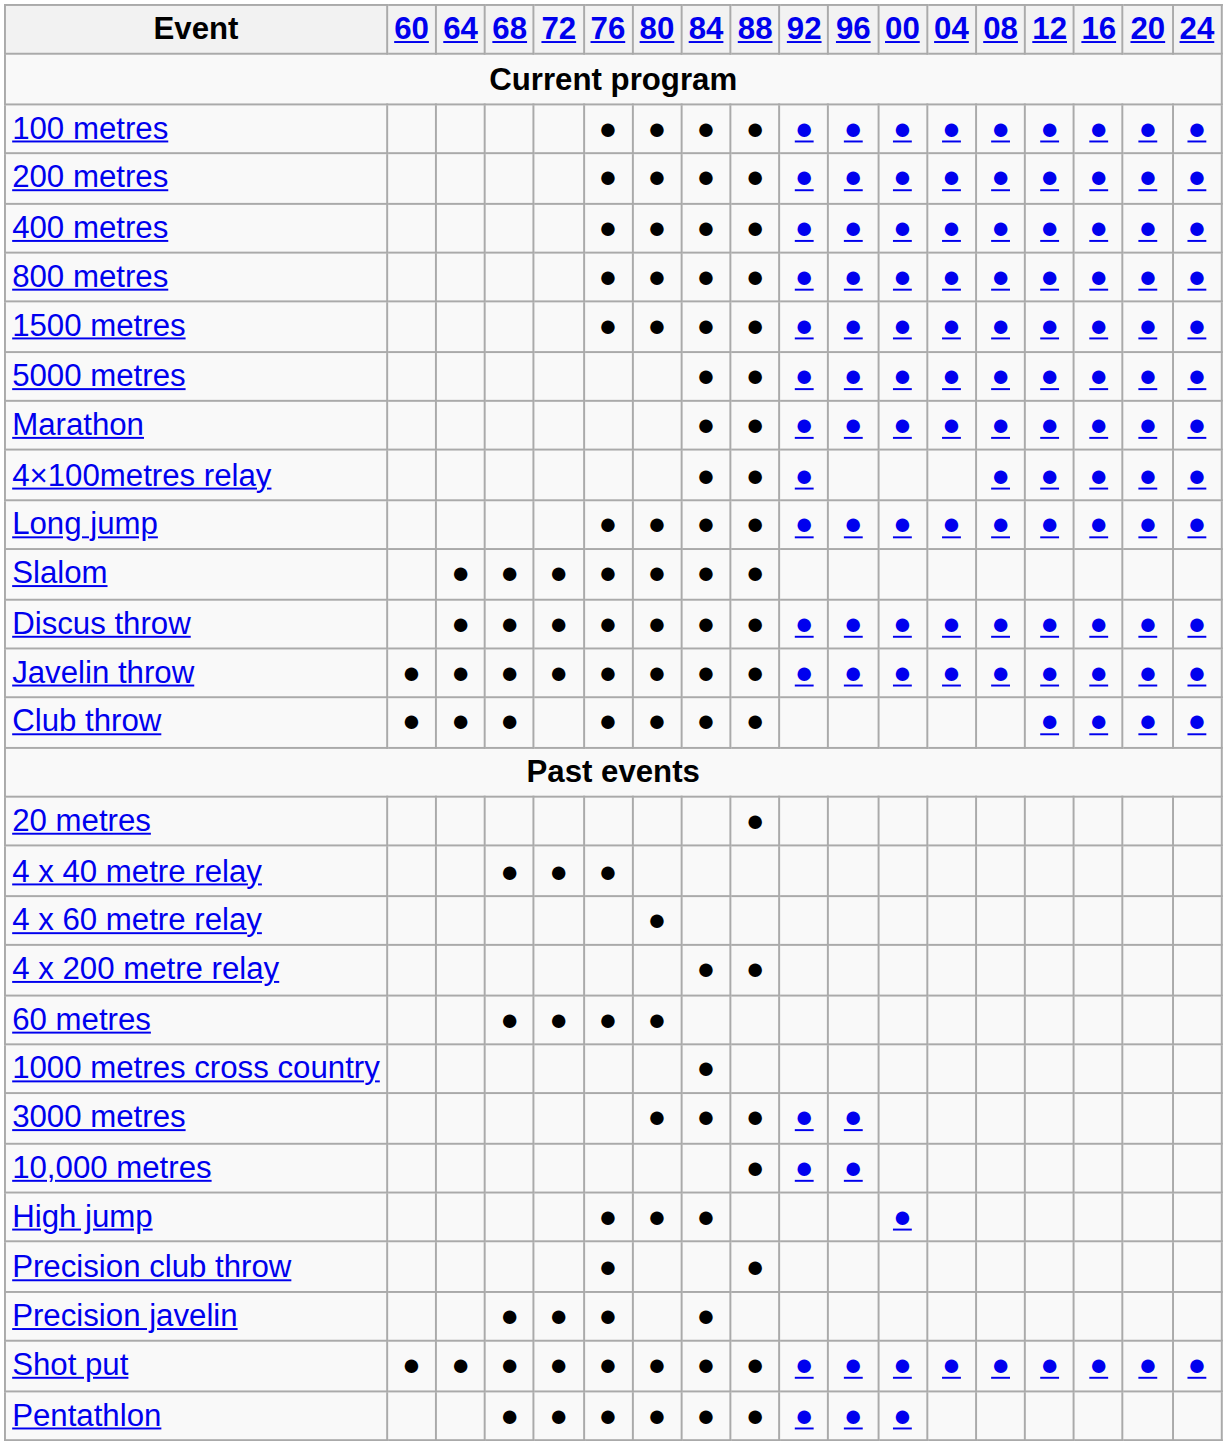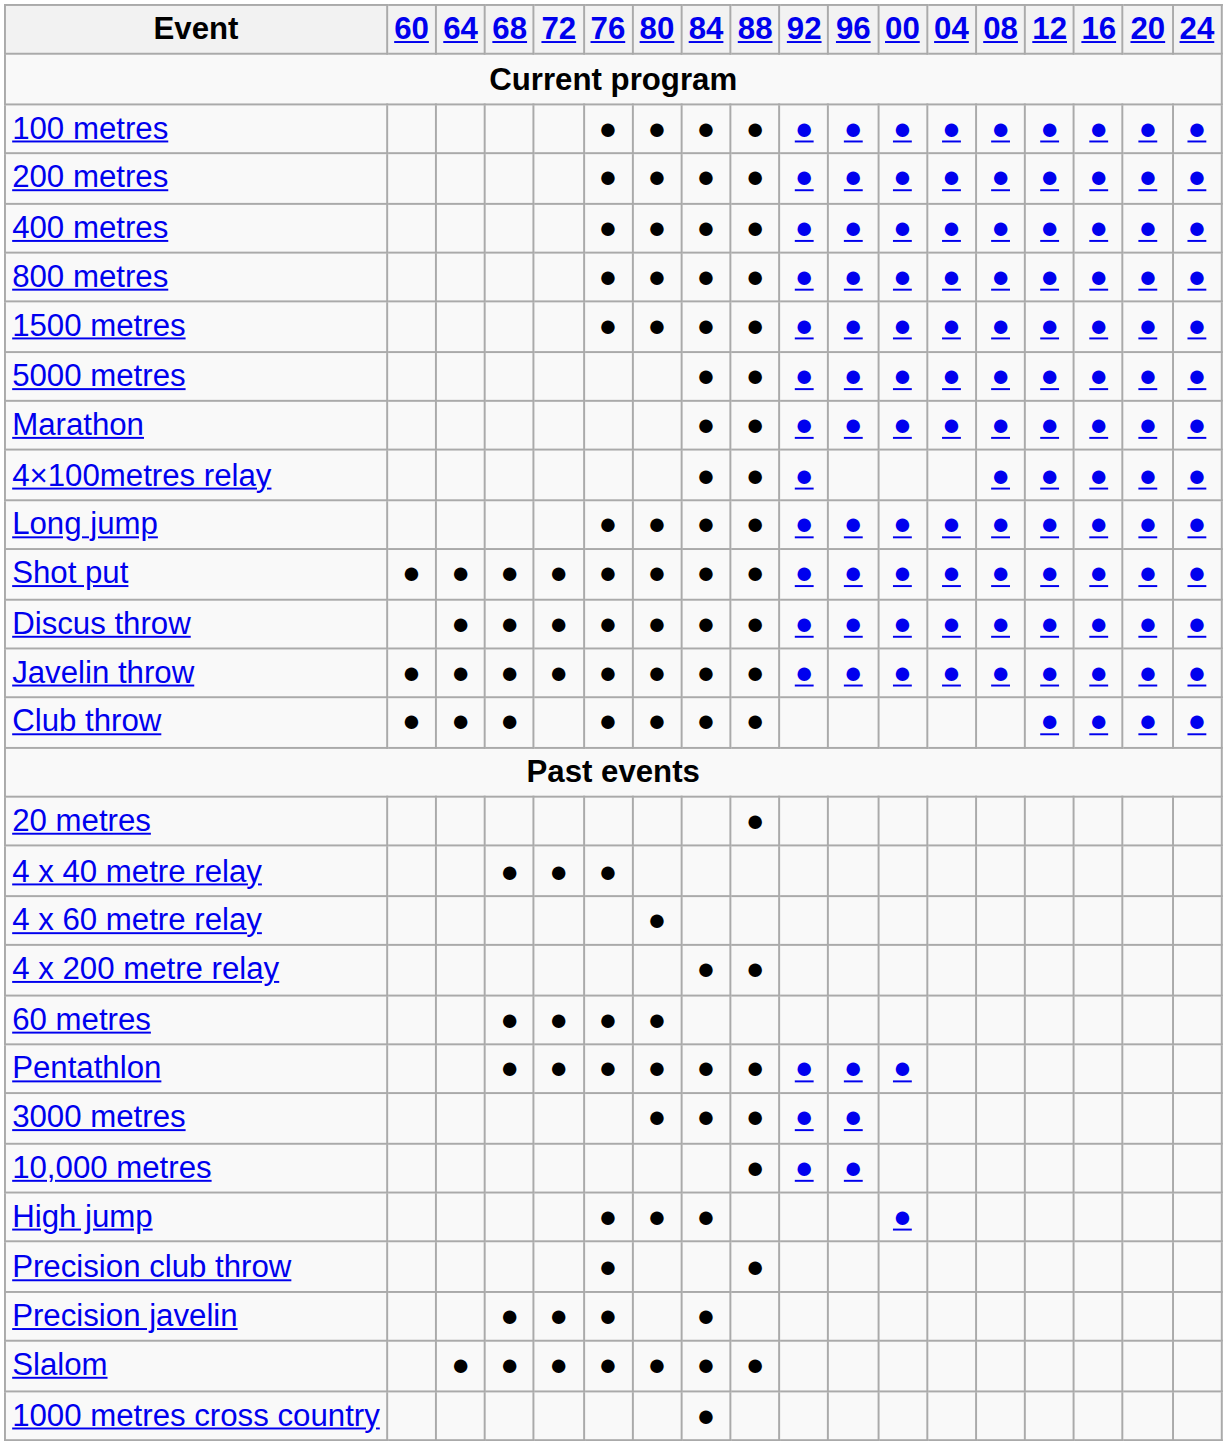 <table class="wikitable">
 <tr>
 <th>Event</th>
 <th><a href='#'>60</a></th>
 <th><a href='#'>64</a></th>
 <th><a href='#'>68</a></th>
 <th><a href='#'>72</a></th>
 <th><a href='#'>76</a></th>
 <th><a href='#'>80</a></th>
 <th><a href='#'>84</a></th>
 <th><a href='#'>88</a></th>
 <th><a href='#'>92</a></th>
 <th><a href='#'>96</a></th>
 <th><a href='#'>00</a></th>
 <th><a href='#'>04</a></th>
 <th><a href='#'>08</a></th>
 <th><a href='#'>12</a></th>
 <th><a href='#'>16</a></th>
 <th><a href='#'>20</a></th>
 <th><a href='#'>24</a></th>
 </tr>
 <tr align=center>
 <td colspan=18 align=center><strong>Current program</strong></td>
 </tr>
 <tr align=center>
 <td align=left><a href='#'>100 metres</a></td>
 <td></td>
 <td></td>
 <td></td>
 <td></td>
 <td>●</td>
 <td>●</td>
 <td>●</td>
 <td>●</td>
 <td><a href='#'>●</a></td>
 <td><a href='#'>●</a></td>
 <td><a href='#'>●</a></td>
 <td><a href='#'>●</a></td>
 <td><a href='#'>●</a></td>
 <td><a href='#'>●</a></td>
 <td><a href='#'>●</a></td>
 <td><a href='#'>●</a></td>
 <td><a href='#'>●</a></td>
 </tr>
 <tr align=center>
 <td align=left><a href='#'>200 metres</a></td>
 <td></td>
 <td></td>
 <td></td>
 <td></td>
 <td>●</td>
 <td>●</td>
 <td>●</td>
 <td>●</td>
 <td><a href='#'>●</a></td>
 <td><a href='#'>●</a></td>
 <td><a href='#'>●</a></td>
 <td><a href='#'>●</a></td>
 <td><a href='#'>●</a></td>
 <td><a href='#'>●</a></td>
 <td><a href='#'>●</a></td>
 <td><a href='#'>●</a></td>
 <td><a href='#'>●</a></td>
 </tr>
 <tr align=center>
 <td align=left><a href='#'>400 metres</a></td>
 <td></td>
 <td></td>
 <td></td>
 <td></td>
 <td>●</td>
 <td>●</td>
 <td>●</td>
 <td>●</td>
 <td><a href='#'>●</a></td>
 <td><a href='#'>●</a></td>
 <td><a href='#'>●</a></td>
 <td><a href='#'>●</a></td>
 <td><a href='#'>●</a></td>
 <td><a href='#'>●</a></td>
 <td><a href='#'>●</a></td>
 <td><a href='#'>●</a></td>
 <td><a href='#'>●</a></td>
 </tr>
 <tr align=center>
 <td align=left><a href='#'>800 metres</a></td>
 <td></td>
 <td></td>
 <td></td>
 <td></td>
 <td>●</td>
 <td>●</td>
 <td>●</td>
 <td>●</td>
 <td><a href='#'>●</a></td>
 <td><a href='#'>●</a></td>
 <td><a href='#'>●</a></td>
 <td><a href='#'>●</a></td>
 <td><a href='#'>●</a></td>
 <td><a href='#'>●</a></td>
 <td><a href='#'>●</a></td>
 <td><a href='#'>●</a></td>
 <td><a href='#'>●</a></td>
 </tr>
 <tr align=center>
 <td align=left><a href='#'>1500 metres</a></td>
 <td></td>
 <td></td>
 <td></td>
 <td></td>
 <td>●</td>
 <td>●</td>
 <td>●</td>
 <td>●</td>
 <td><a href='#'>●</a></td>
 <td><a href='#'>●</a></td>
 <td><a href='#'>●</a></td>
 <td><a href='#'>●</a></td>
 <td><a href='#'>●</a></td>
 <td><a href='#'>●</a></td>
 <td><a href='#'>●</a></td>
 <td><a href='#'>●</a></td>
 <td><a href='#'>●</a></td>
 </tr>
 <tr align=center>
 <td align=left><a href='#'>5000 metres</a></td>
 <td></td>
 <td></td>
 <td></td>
 <td></td>
 <td></td>
 <td></td>
 <td>●</td>
 <td>●</td>
 <td><a href='#'>●</a></td>
 <td><a href='#'>●</a></td>
 <td><a href='#'>●</a></td>
 <td><a href='#'>●</a></td>
 <td><a href='#'>●</a></td>
 <td><a href='#'>●</a></td>
 <td><a href='#'>●</a></td>
 <td><a href='#'>●</a></td>
 <td><a href='#'>●</a></td>
 </tr>
 <tr align=center>
 <td align=left><a href='#'>Marathon</a></td>
 <td></td>
 <td></td>
 <td></td>
 <td></td>
 <td></td>
 <td></td>
 <td>●</td>
 <td>●</td>
 <td><a href='#'>●</a></td>
 <td><a href='#'>●</a></td>
 <td><a href='#'>●</a></td>
 <td><a href='#'>●</a></td>
 <td><a href='#'>●</a></td>
 <td><a href='#'>●</a></td>
 <td><a href='#'>●</a></td>
 <td><a href='#'>●</a></td>
 <td><a href='#'>●</a></td>
 </tr>
 <tr align=center>
 <td align=left><a href='#'>4×100metres relay</a></td>
 <td></td>
 <td></td>
 <td></td>
 <td></td>
 <td></td>
 <td></td>
 <td>●</td>
 <td>●</td>
 <td><a href='#'>●</a></td>
 <td></td>
 <td></td>
 <td></td>
 <td><a href='#'>●</a></td>
 <td><a href='#'>●</a></td>
 <td><a href='#'>●</a></td>
 <td><a href='#'>●</a></td>
 <td><a href='#'>●</a></td>
 </tr>
 <tr align=center>
 <td align=left><a href='#'>Long jump</a></td>
 <td></td>
 <td></td>
 <td></td>
 <td></td>
 <td>●</td>
 <td>●</td>
 <td>●</td>
 <td>●</td>
 <td><a href='#'>●</a></td>
 <td><a href='#'>●</a></td>
 <td><a href='#'>●</a></td>
 <td><a href='#'>●</a></td>
 <td><a href='#'>●</a></td>
 <td><a href='#'>●</a></td>
 <td><a href='#'>●</a></td>
 <td><a href='#'>●</a></td>
 <td><a href='#'>●</a></td>
 </tr>
 <tr align=center>
-<td align=left><a href='#'>Slalom</a></td>
-<td></td>
+<td align=left><a href='#'>Shot put</a></td>
 <td>●</td>
 <td>●</td>
 <td>●</td>
 <td>●</td>
 <td>●</td>
 <td>●</td>
 <td>●</td>
-<td></td>
-<td></td>
-<td></td>
-<td></td>
-<td></td>
-<td></td>
-<td></td>
-<td></td>
-<td></td>
+<td>●</td>
+<td><a href='#'>●</a></td>
+<td><a href='#'>●</a></td>
+<td><a href='#'>●</a></td>
+<td><a href='#'>●</a></td>
+<td><a href='#'>●</a></td>
+<td><a href='#'>●</a></td>
+<td><a href='#'>●</a></td>
+<td><a href='#'>●</a></td>
+<td><a href='#'>●</a></td>
 </tr>
 <tr align=center>
 <td align=left><a href='#'>Discus throw</a></td>
 <td></td>
 <td>●</td>
 <td>●</td>
 <td>●</td>
 <td>●</td>
 <td>●</td>
 <td>●</td>
 <td>●</td>
 <td><a href='#'>●</a></td>
 <td><a href='#'>●</a></td>
 <td><a href='#'>●</a></td>
 <td><a href='#'>●</a></td>
 <td><a href='#'>●</a></td>
 <td><a href='#'>●</a></td>
 <td><a href='#'>●</a></td>
 <td><a href='#'>●</a></td>
 <td><a href='#'>●</a></td>
 </tr>
 <tr align=center>
 <td align=left><a href='#'>Javelin throw</a></td>
 <td>●</td>
 <td>●</td>
 <td>●</td>
 <td>●</td>
 <td>●</td>
 <td>●</td>
 <td>●</td>
 <td>●</td>
 <td><a href='#'>●</a></td>
 <td><a href='#'>●</a></td>
 <td><a href='#'>●</a></td>
 <td><a href='#'>●</a></td>
 <td><a href='#'>●</a></td>
 <td><a href='#'>●</a></td>
 <td><a href='#'>●</a></td>
 <td><a href='#'>●</a></td>
 <td><a href='#'>●</a></td>
 </tr>
 <tr align=center>
 <td align=left><a href='#'>Club throw</a></td>
 <td>●</td>
 <td>●</td>
 <td>●</td>
 <td></td>
 <td>●</td>
 <td>●</td>
 <td>●</td>
 <td>●</td>
 <td></td>
 <td></td>
 <td></td>
 <td></td>
 <td></td>
 <td><a href='#'>●</a></td>
 <td><a href='#'>●</a></td>
 <td><a href='#'>●</a></td>
 <td><a href='#'>●</a></td>
 </tr>
 <tr align=center>
 <td colspan=18 align=center><strong>Past events</strong></td>
 </tr>
 <tr align=center>
 <td align=left><a href='#'>20 metres</a></td>
 <td></td>
 <td></td>
 <td></td>
 <td></td>
 <td></td>
 <td></td>
 <td></td>
 <td>●</td>
 <td></td>
 <td></td>
 <td></td>
 <td></td>
 <td></td>
 <td></td>
 <td></td>
 <td></td>
 <td></td>
 </tr>
 <tr align=center>
 <td align=left><a href='#'>4 x 40 metre relay</a></td>
 <td></td>
 <td></td>
 <td>●</td>
 <td>●</td>
 <td>●</td>
 <td></td>
 <td></td>
 <td></td>
 <td></td>
 <td></td>
 <td></td>
 <td></td>
 <td></td>
 <td></td>
 <td></td>
 <td></td>
 <td></td>
 </tr>
 <tr align=center>
 <td align=left><a href='#'>4 x 60 metre relay</a></td>
 <td></td>
 <td></td>
 <td></td>
 <td></td>
 <td></td>
 <td>●</td>
 <td></td>
 <td></td>
 <td></td>
 <td></td>
 <td></td>
 <td></td>
 <td></td>
 <td></td>
 <td></td>
 <td></td>
 <td></td>
 </tr>
 <tr align=center>
 <td align=left><a href='#'>4 x 200 metre relay</a></td>
 <td></td>
 <td></td>
 <td></td>
 <td></td>
 <td></td>
 <td></td>
 <td>●</td>
 <td>●</td>
 <td></td>
 <td></td>
 <td></td>
 <td></td>
 <td></td>
 <td></td>
 <td></td>
 <td></td>
 <td></td>
 </tr>
 <tr align=center>
 <td align=left><a href='#'>60 metres</a></td>
 <td></td>
 <td></td>
 <td>●</td>
 <td>●</td>
 <td>●</td>
 <td>●</td>
 <td></td>
 <td></td>
 <td></td>
 <td></td>
 <td></td>
 <td></td>
 <td></td>
 <td></td>
 <td></td>
 <td></td>
 <td></td>
 </tr>
 <tr align=center>
-<td align=left><a href='#'>1000 metres cross country</a></td>
-<td></td>
-<td></td>
-<td></td>
-<td></td>
+<td align=left><a href='#'>Pentathlon</a></td>
 <td></td>
 <td></td>
 <td>●</td>
-<td></td>
-<td></td>
-<td></td>
-<td></td>
+<td>●</td>
+<td>●</td>
+<td>●</td>
+<td>●</td>
+<td>●</td>
+<td><a href='#'>●</a></td>
+<td><a href='#'>●</a></td>
+<td><a href='#'>●</a></td>
 <td></td>
 <td></td>
 <td></td>
 <td></td>
 <td></td>
 <td></td>
 </tr>
 <tr align=center>
 <td align=left><a href='#'>3000 metres</a></td>
 <td></td>
 <td></td>
 <td></td>
 <td></td>
 <td></td>
 <td>●</td>
 <td>●</td>
 <td>●</td>
 <td><a href='#'>●</a></td>
 <td><a href='#'>●</a></td>
 <td></td>
 <td></td>
 <td></td>
 <td></td>
 <td></td>
 <td></td>
 <td></td>
 </tr>
 <tr align=center>
 <td align=left><a href='#'>10,000 metres</a></td>
 <td></td>
 <td></td>
 <td></td>
 <td></td>
 <td></td>
 <td></td>
 <td></td>
 <td>●</td>
 <td><a href='#'>●</a></td>
 <td><a href='#'>●</a></td>
 <td></td>
 <td></td>
 <td></td>
 <td></td>
 <td></td>
 <td></td>
 <td></td>
 </tr>
 <tr align=center>
 <td align=left><a href='#'>High jump</a></td>
 <td></td>
 <td></td>
 <td></td>
 <td></td>
 <td>●</td>
 <td>●</td>
 <td>●</td>
 <td></td>
 <td></td>
 <td></td>
 <td><a href='#'>●</a></td>
 <td></td>
 <td></td>
 <td></td>
 <td></td>
 <td></td>
 <td></td>
 </tr>
 <tr align=center>
 <td align=left><a href='#'>Precision club throw</a></td>
 <td></td>
 <td></td>
 <td></td>
 <td></td>
 <td>●</td>
 <td></td>
 <td></td>
 <td>●</td>
 <td></td>
 <td></td>
 <td></td>
 <td></td>
 <td></td>
 <td></td>
 <td></td>
 <td></td>
 <td></td>
 </tr>
 <tr align=center>
 <td align=left><a href='#'>Precision javelin</a></td>
 <td></td>
 <td></td>
 <td>●</td>
 <td>●</td>
 <td>●</td>
 <td></td>
 <td>●</td>
 <td></td>
 <td></td>
 <td></td>
 <td></td>
 <td></td>
 <td></td>
 <td></td>
 <td></td>
 <td></td>
 <td></td>
 </tr>
 <tr align=center>
-<td align=left><a href='#'>Shot put</a></td>
+<td align=left><a href='#'>Slalom</a></td>
+<td></td>
 <td>●</td>
 <td>●</td>
 <td>●</td>
 <td>●</td>
 <td>●</td>
 <td>●</td>
 <td>●</td>
-<td>●</td>
-<td><a href='#'>●</a></td>
-<td><a href='#'>●</a></td>
-<td><a href='#'>●</a></td>
-<td><a href='#'>●</a></td>
-<td><a href='#'>●</a></td>
-<td><a href='#'>●</a></td>
-<td><a href='#'>●</a></td>
-<td><a href='#'>●</a></td>
-<td><a href='#'>●</a></td>
+<td></td>
+<td></td>
+<td></td>
+<td></td>
+<td></td>
+<td></td>
+<td></td>
+<td></td>
+<td></td>
 </tr>
 <tr align=center>
-<td align=left><a href='#'>Pentathlon</a></td>
+<td align=left><a href='#'>1000 metres cross country</a></td>
+<td></td>
+<td></td>
+<td></td>
+<td></td>
 <td></td>
 <td></td>
 <td>●</td>
-<td>●</td>
-<td>●</td>
-<td>●</td>
-<td>●</td>
-<td>●</td>
-<td><a href='#'>●</a></td>
-<td><a href='#'>●</a></td>
-<td><a href='#'>●</a></td>
+<td></td>
+<td></td>
+<td></td>
+<td></td>
 <td></td>
 <td></td>
 <td></td>
 <td></td>
 <td></td>
 <td></td>
 </tr>
 </table>
